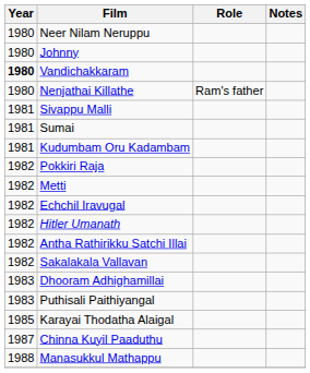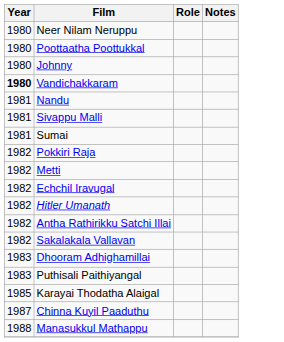 <table class="wikitable">
 <tr>
 <th>Year</th>
 <th>Film</th>
 <th>Role</th>
 <th>Notes</th>
 </tr>
 <tr>
 <td>1980</td>
 <td>Neer Nilam Neruppu</td>
+<td></td>
+<td></td>
+</tr>
+<tr>
+<td>1980</td>
+<td><a href='#'>Poottaatha Poottukkal</a></td>
 <td></td>
 <td></td>
 </tr>
 <tr>
 <td>1980</td>
 <td><a href='#'>Johnny</a></td>
 <td></td>
 <td></td>
 </tr>
 <tr>
 <td><strong>1980</strong></td>
 <td><a href='#'>Vandichakkaram</a></td>
 <td></td>
 <td></td>
 </tr>
 <tr>
-<td>1980</td>
-<td><a href='#'>Nenjathai Killathe</a></td>
-<td>Ram's father</td>
+<td>1981</td>
+<td><a href='#'>Nandu</a></td>
+<td></td>
 <td></td>
 </tr>
 <tr>
 <td>1981</td>
 <td><a href='#'>Sivappu Malli</a></td>
 <td></td>
 <td></td>
 </tr>
 <tr>
 <td>1981</td>
 <td>Sumai</td>
-<td></td>
-<td></td>
-</tr>
-<tr>
-<td>1981</td>
-<td><a href='#'>Kudumbam Oru Kadambam</a></td>
 <td></td>
 <td></td>
 </tr>
 <tr>
 <td>1982</td>
 <td><a href='#'>Pokkiri Raja</a></td>
 <td></td>
 <td></td>
 </tr>
 <tr>
 <td>1982</td>
 <td><a href='#'>Metti</a></td>
 <td></td>
 <td></td>
 </tr>
 <tr>
 <td>1982</td>
 <td><a href='#'>Echchil Iravugal</a></td>
 <td></td>
 <td></td>
 </tr>
 <tr>
 <td>1982</td>
 <td><em><a href='#'>Hitler Umanath</a></em></td>
 <td></td>
 <td></td>
 </tr>
 <tr>
 <td>1982</td>
 <td><a href='#'>Antha Rathirikku Satchi Illai</a></td>
 <td></td>
 <td></td>
 </tr>
 <tr>
 <td>1982</td>
 <td><a href='#'>Sakalakala Vallavan</a></td>
 <td></td>
 <td></td>
 </tr>
 <tr>
 <td>1983</td>
 <td><a href='#'>Dhooram Adhighamillai</a></td>
 <td></td>
 <td></td>
 </tr>
 <tr>
 <td>1983</td>
 <td>Puthisali Paithiyangal</td>
 <td></td>
 <td></td>
 </tr>
 <tr>
 <td>1985</td>
 <td>Karayai Thodatha Alaigal</td>
 <td></td>
 <td></td>
 </tr>
 <tr>
 <td>1987</td>
 <td><a href='#'>Chinna Kuyil Paaduthu</a></td>
 <td></td>
 <td></td>
 </tr>
 <tr>
 <td>1988</td>
 <td><a href='#'>Manasukkul Mathappu</a></td>
 <td></td>
 <td></td>
 </tr>
 <tr>
 </tr>
 </table>
